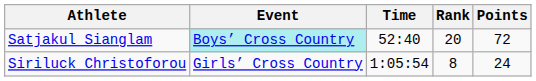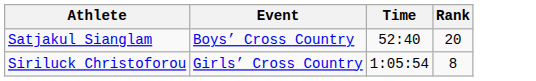 <table class="wikitable" border="1" style="font-size:90%">
 <tr>
 <th>Athlete</th>
 <th>Event</th>
 <th>Time</th>
 <th>Rank</th>
-<th>Points</th>
 </tr>
 <tr>
 <td><a href='#'>Satjakul Sianglam</a></td>
-<td style="background: paleturquoise;"><a href='#'>Boys’ Cross Country</a></td>
+<td><a href='#'>Boys’ Cross Country</a></td>
 <td align=center>52:40</td>
 <td align=center>20</td>
-<td align=center>72</td>
 </tr>
 <tr>
 <td><a href='#'>Siriluck Christoforou</a></td>
 <td><a href='#'>Girls’ Cross Country</a></td>
 <td align=center>1:05:54</td>
 <td align=center>8</td>
-<td align=center>24</td>
 </tr>
 </table>
